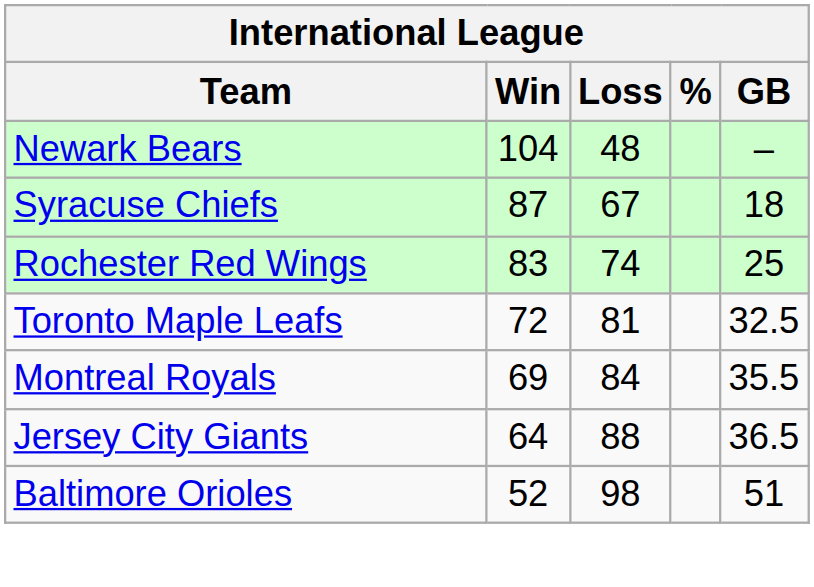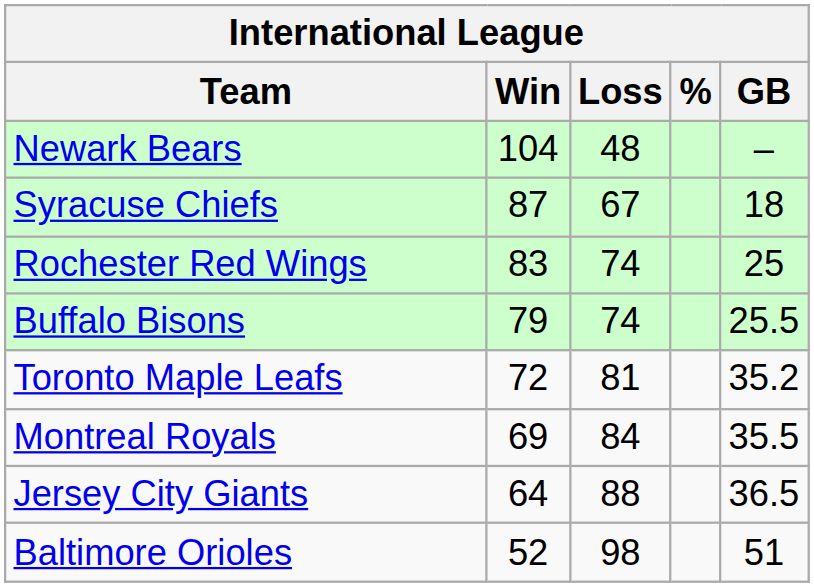 <table class="wikitable">
 <tr>
 <th colspan="5">International League</th>
 </tr>
 <tr>
 <th width="60%">Team</th>
 <th>Win</th>
 <th>Loss</th>
 <th>%</th>
 <th>GB</th>
 </tr>
 <tr align=center bgcolor=ccffcc>
 <td align=left><a href='#'>Newark Bears</a></td>
 <td>104</td>
 <td>48</td>
 <td></td>
 <td>–</td>
 </tr>
 <tr align=center bgcolor=ccffcc>
 <td align=left><a href='#'>Syracuse Chiefs</a></td>
 <td>87</td>
 <td>67</td>
 <td></td>
 <td>18</td>
 </tr>
 <tr align=center bgcolor=ccffcc>
 <td align=left><a href='#'>Rochester Red Wings</a></td>
 <td>83</td>
 <td>74</td>
 <td></td>
 <td>25</td>
 </tr>
+<tr align=center bgcolor=ccffcc>
+<td align=left><a href='#'>Buffalo Bisons</a></td>
+<td>79</td>
+<td>74</td>
+<td></td>
+<td>25.5</td>
+</tr>
 <tr align=center>
 <td align=left><a href='#'>Toronto Maple Leafs</a></td>
 <td>72</td>
 <td>81</td>
 <td></td>
-<td>32.5</td>
+<td>35.2</td>
 </tr>
 <tr align=center>
 <td align=left><a href='#'>Montreal Royals</a></td>
 <td>69</td>
 <td>84</td>
 <td></td>
 <td>35.5</td>
 </tr>
 <tr align=center>
 <td align=left><a href='#'>Jersey City Giants</a></td>
 <td>64</td>
 <td>88</td>
 <td></td>
 <td>36.5</td>
 </tr>
 <tr align=center>
 <td align=left><a href='#'>Baltimore Orioles</a></td>
 <td>52</td>
 <td>98</td>
 <td></td>
 <td>51</td>
 </tr>
 </table>
